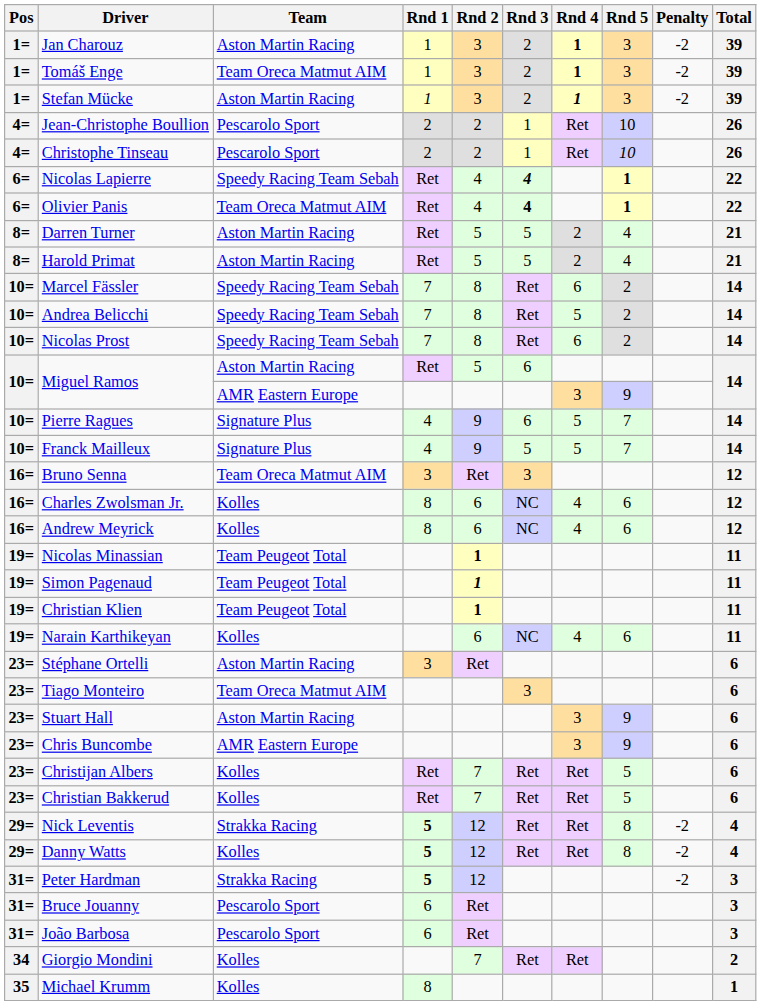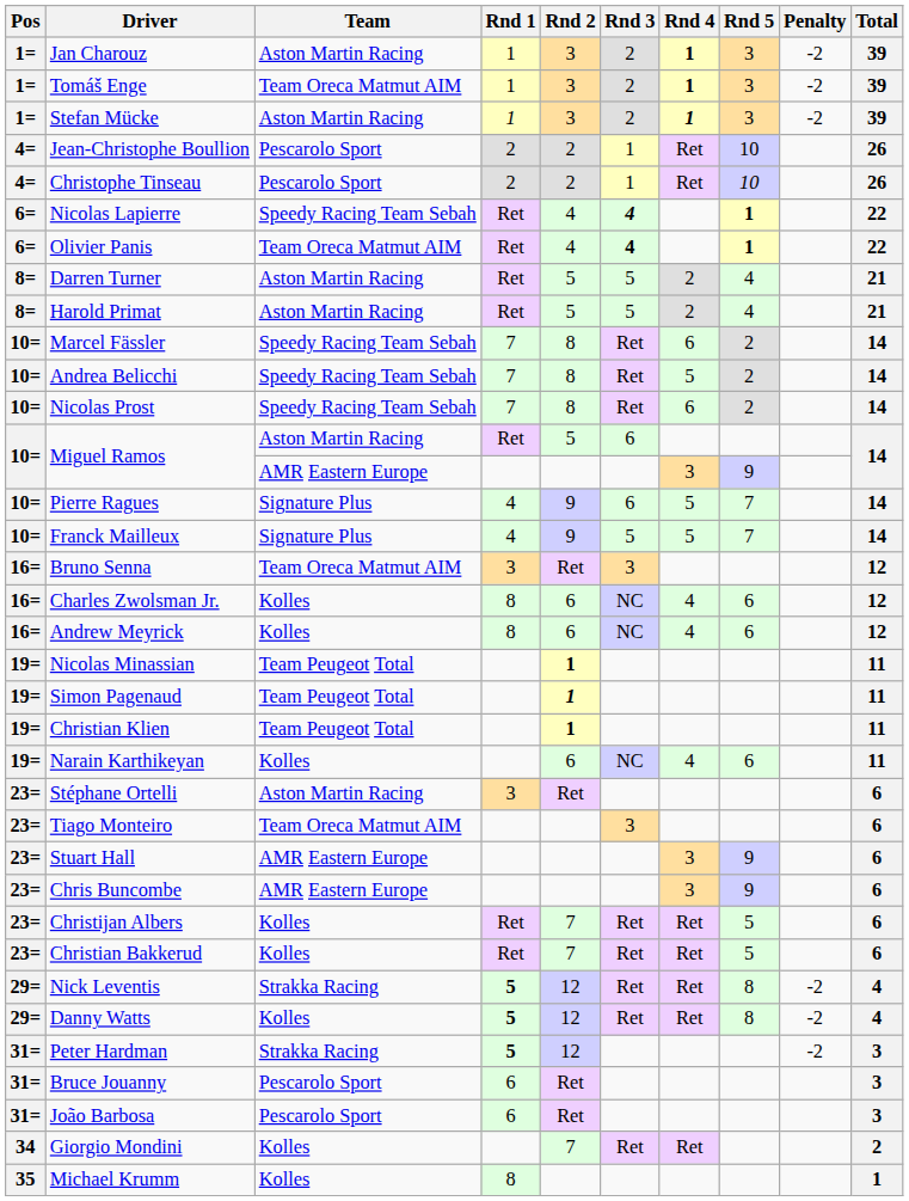 <table class="wikitable" style="font-size: 85%;">
 <tr>
 <th>Pos</th>
 <th>Driver</th>
 <th>Team</th>
 <th>Rnd 1</th>
 <th>Rnd 2</th>
 <th>Rnd 3</th>
 <th>Rnd 4</th>
 <th>Rnd 5</th>
 <th>Penalty</th>
 <th>Total</th>
 </tr>
 <tr>
 <th>1=</th>
 <td> <a href='#'>Jan Charouz</a></td>
 <td> <a href='#'>Aston Martin Racing</a></td>
 <td align="center" style="background:#FFFFBF;">1</td>
 <td align="center" style="background:#FFDF9F;">3</td>
 <td align="center" style="background:#DFDFDF;">2</td>
 <td align="center" style="background:#FFFFBF;"><strong>1</strong></td>
 <td align="center" style="background:#FFDF9F;">3</td>
 <td align=center>-2</td>
 <th align="center">39</th>
 </tr>
 <tr>
 <th>1=</th>
 <td> <a href='#'>Tomáš Enge</a></td>
 <td> <a href='#'>Team Oreca Matmut AIM</a></td>
 <td align="center" style="background:#FFFFBF;">1</td>
 <td align="center" style="background:#FFDF9F;">3</td>
 <td align="center" style="background:#DFDFDF;">2</td>
 <td align="center" style="background:#FFFFBF;"><strong>1</strong></td>
 <td align="center" style="background:#FFDF9F;">3</td>
 <td align=center>-2</td>
 <th align="center">39</th>
 </tr>
 <tr>
 <th>1=</th>
 <td> <a href='#'>Stefan Mücke</a></td>
 <td> <a href='#'>Aston Martin Racing</a></td>
 <td align="center" style="background:#FFFFBF;"><em>1</em></td>
 <td align="center" style="background:#FFDF9F;">3</td>
 <td align="center" style="background:#DFDFDF;">2</td>
 <td align="center" style="background:#FFFFBF;"><strong><em>1</em></strong></td>
 <td align="center" style="background:#FFDF9F;">3</td>
 <td align=center>-2</td>
 <th align="center">39</th>
 </tr>
 <tr>
 <th>4=</th>
 <td> <a href='#'>Jean-Christophe Boullion</a></td>
 <td> <a href='#'>Pescarolo Sport</a></td>
 <td align="center" style="background:#DFDFDF;">2</td>
 <td align="center" style="background:#DFDFDF;">2</td>
 <td align="center" style="background:#FFFFBF;">1</td>
 <td align="center" style="background:#EFCFFF;">Ret</td>
 <td align="center" style="background:#CFCFFF;">10</td>
 <td></td>
 <th align="center">26</th>
 </tr>
 <tr>
 <th>4=</th>
 <td> <a href='#'>Christophe Tinseau</a></td>
 <td> <a href='#'>Pescarolo Sport</a></td>
 <td align="center" style="background:#DFDFDF;">2</td>
 <td align="center" style="background:#DFDFDF;">2</td>
 <td align="center" style="background:#FFFFBF;">1</td>
 <td align="center" style="background:#EFCFFF;">Ret</td>
 <td align="center" style="background:#CFCFFF;"><em>10</em></td>
 <td></td>
 <th align="center">26</th>
 </tr>
 <tr>
 <th>6=</th>
 <td> <a href='#'>Nicolas Lapierre</a></td>
 <td> <a href='#'>Speedy Racing Team Sebah</a></td>
 <td align="center" style="background:#EFCFFF;">Ret</td>
 <td align="center" style="background:#DFFFDF;">4</td>
 <td align="center" style="background:#DFFFDF;"><strong><em>4</em></strong></td>
 <td></td>
 <td align="center" style="background:#FFFFBF;"><strong>1</strong></td>
 <td></td>
 <th align="center">22</th>
 </tr>
 <tr>
 <th>6=</th>
 <td> <a href='#'>Olivier Panis</a></td>
 <td> <a href='#'>Team Oreca Matmut AIM</a></td>
 <td align="center" style="background:#EFCFFF;">Ret</td>
 <td align="center" style="background:#DFFFDF;">4</td>
 <td align="center" style="background:#DFFFDF;"><strong>4</strong></td>
 <td></td>
 <td align="center" style="background:#FFFFBF;"><strong>1</strong></td>
 <td></td>
 <th align="center">22</th>
 </tr>
 <tr>
 <th>8=</th>
 <td> <a href='#'>Darren Turner</a></td>
 <td> <a href='#'>Aston Martin Racing</a></td>
 <td align="center" style="background:#EFCFFF;">Ret</td>
 <td align="center" style="background:#DFFFDF;">5</td>
 <td align="center" style="background:#DFFFDF;">5</td>
 <td align="center" style="background:#DFDFDF;">2</td>
 <td align="center" style="background:#DFFFDF;">4</td>
 <td></td>
 <th align="center">21</th>
 </tr>
 <tr>
 <th>8=</th>
 <td> <a href='#'>Harold Primat</a></td>
 <td> <a href='#'>Aston Martin Racing</a></td>
 <td align="center" style="background:#EFCFFF;">Ret</td>
 <td align="center" style="background:#DFFFDF;">5</td>
 <td align="center" style="background:#DFFFDF;">5</td>
 <td align="center" style="background:#DFDFDF;">2</td>
 <td align="center" style="background:#DFFFDF;">4</td>
 <td></td>
 <th align="center">21</th>
 </tr>
 <tr>
 <th>10=</th>
 <td> <a href='#'>Marcel Fässler</a></td>
 <td> <a href='#'>Speedy Racing Team Sebah</a></td>
 <td align="center" style="background:#DFFFDF;">7</td>
 <td align="center" style="background:#DFFFDF;">8</td>
 <td align="center" style="background:#EFCFFF;">Ret</td>
 <td align="center" style="background:#DFFFDF;">6</td>
 <td align="center" style="background:#DFDFDF;">2</td>
 <td></td>
 <th align="center">14</th>
 </tr>
 <tr>
 <th>10=</th>
 <td> <a href='#'>Andrea Belicchi</a></td>
 <td> <a href='#'>Speedy Racing Team Sebah</a></td>
 <td align="center" style="background:#DFFFDF;">7</td>
 <td align="center" style="background:#DFFFDF;">8</td>
 <td align="center" style="background:#EFCFFF;">Ret</td>
 <td align="center" style="background:#DFFFDF;">5</td>
 <td align="center" style="background:#DFDFDF;">2</td>
 <td></td>
 <th align="center">14</th>
 </tr>
 <tr>
 <th>10=</th>
 <td> <a href='#'>Nicolas Prost</a></td>
 <td> <a href='#'>Speedy Racing Team Sebah</a></td>
 <td align="center" style="background:#DFFFDF;">7</td>
 <td align="center" style="background:#DFFFDF;">8</td>
 <td align="center" style="background:#EFCFFF;">Ret</td>
 <td align="center" style="background:#DFFFDF;">6</td>
 <td align="center" style="background:#DFDFDF;">2</td>
 <td></td>
 <th align="center">14</th>
 </tr>
 <tr>
 <th rowspan=2>10=</th>
 <td rowspan=2> <a href='#'>Miguel Ramos</a></td>
 <td> <a href='#'>Aston Martin Racing</a></td>
 <td align="center" style="background:#EFCFFF;">Ret</td>
 <td align="center" style="background:#DFFFDF;">5</td>
 <td align="center" style="background:#DFFFDF;">6</td>
 <td></td>
 <td></td>
 <td></td>
 <th rowspan="2" align="center">14</th>
 </tr>
 <tr>
 <td> <a href='#'>AMR</a> <a href='#'>Eastern Europe</a></td>
 <td></td>
 <td></td>
 <td></td>
 <td align="center" style="background:#FFDF9F;">3</td>
 <td align="center" style="background:#CFCFFF;">9</td>
 <td></td>
 </tr>
 <tr>
 <th>10=</th>
 <td> <a href='#'>Pierre Ragues</a></td>
 <td> <a href='#'>Signature Plus</a></td>
 <td align="center" style="background:#DFFFDF;">4</td>
 <td align="center" style="background:#CFCFFF;">9</td>
 <td align="center" style="background:#DFFFDF;">6</td>
 <td align="center" style="background:#DFFFDF;">5</td>
 <td align="center" style="background:#DFFFDF;">7</td>
 <td></td>
 <th align="center">14</th>
 </tr>
 <tr>
 <th>10=</th>
 <td> <a href='#'>Franck Mailleux</a></td>
 <td> <a href='#'>Signature Plus</a></td>
 <td align="center" style="background:#DFFFDF;">4</td>
 <td align="center" style="background:#CFCFFF;">9</td>
 <td align="center" style="background:#DFFFDF;">5</td>
 <td align="center" style="background:#DFFFDF;">5</td>
 <td align="center" style="background:#DFFFDF;">7</td>
 <td></td>
 <th align="center">14</th>
 </tr>
 <tr>
 <th>16=</th>
 <td> <a href='#'>Bruno Senna</a></td>
 <td> <a href='#'>Team Oreca Matmut AIM</a></td>
 <td align="center" style="background:#FFDF9F;">3</td>
 <td align="center" style="background:#EFCFFF;">Ret</td>
 <td align="center" style="background:#FFDF9F;">3</td>
 <td></td>
 <td></td>
 <td></td>
 <th align="center">12</th>
 </tr>
 <tr>
 <th>16=</th>
 <td> <a href='#'>Charles Zwolsman Jr.</a></td>
 <td> <a href='#'>Kolles</a></td>
 <td align="center" style="background:#DFFFDF;">8</td>
 <td align="center" style="background:#DFFFDF;">6</td>
 <td align="center" style="background:#CFCFFF;">NC</td>
 <td align="center" style="background:#DFFFDF;">4</td>
 <td align="center" style="background:#DFFFDF;">6</td>
 <td></td>
 <th align="center">12</th>
 </tr>
 <tr>
 <th>16=</th>
 <td> <a href='#'>Andrew Meyrick</a></td>
 <td> <a href='#'>Kolles</a></td>
 <td align="center" style="background:#DFFFDF;">8</td>
 <td align="center" style="background:#DFFFDF;">6</td>
 <td align="center" style="background:#CFCFFF;">NC</td>
 <td align="center" style="background:#DFFFDF;">4</td>
 <td align="center" style="background:#DFFFDF;">6</td>
 <td></td>
 <th align="center">12</th>
 </tr>
 <tr>
 <th>19=</th>
 <td> <a href='#'>Nicolas Minassian</a></td>
 <td> <a href='#'>Team Peugeot</a> <a href='#'>Total</a></td>
 <td></td>
 <td align="center" style="background:#FFFFBF;"><strong>1</strong></td>
 <td></td>
 <td></td>
 <td></td>
 <td></td>
 <th align="center">11</th>
 </tr>
 <tr>
 <th>19=</th>
 <td> <a href='#'>Simon Pagenaud</a></td>
 <td> <a href='#'>Team Peugeot</a> <a href='#'>Total</a></td>
 <td></td>
 <td align="center" style="background:#FFFFBF;"><strong><em>1</em></strong></td>
 <td></td>
 <td></td>
 <td></td>
 <td></td>
 <th align="center">11</th>
 </tr>
 <tr>
 <th>19=</th>
 <td> <a href='#'>Christian Klien</a></td>
 <td> <a href='#'>Team Peugeot</a> <a href='#'>Total</a></td>
 <td></td>
 <td align="center" style="background:#FFFFBF;"><strong>1</strong></td>
 <td></td>
 <td></td>
 <td></td>
 <td></td>
 <th align="center">11</th>
 </tr>
 <tr>
 <th>19=</th>
 <td> <a href='#'>Narain Karthikeyan</a></td>
 <td> <a href='#'>Kolles</a></td>
 <td></td>
 <td align="center" style="background:#DFFFDF;">6</td>
 <td align="center" style="background:#CFCFFF;">NC</td>
 <td align="center" style="background:#DFFFDF;">4</td>
 <td align="center" style="background:#DFFFDF;">6</td>
 <td></td>
 <th align="center">11</th>
 </tr>
 <tr>
 <th>23=</th>
 <td> <a href='#'>Stéphane Ortelli</a></td>
 <td> <a href='#'>Aston Martin Racing</a></td>
 <td align="center" style="background:#FFDF9F;">3</td>
 <td align="center" style="background:#EFCFFF;">Ret</td>
 <td></td>
 <td></td>
 <td></td>
 <td></td>
 <th align="center">6</th>
 </tr>
 <tr>
 <th>23=</th>
 <td> <a href='#'>Tiago Monteiro</a></td>
 <td> <a href='#'>Team Oreca Matmut AIM</a></td>
 <td></td>
 <td></td>
 <td align="center" style="background:#FFDF9F;">3</td>
 <td></td>
 <td></td>
 <td></td>
 <th align="center">6</th>
 </tr>
 <tr>
 <th>23=</th>
 <td> <a href='#'>Stuart Hall</a></td>
-<td> <a href='#'>Aston Martin Racing</a></td>
+<td> <a href='#'>AMR</a> <a href='#'>Eastern Europe</a></td>
 <td></td>
 <td></td>
 <td></td>
 <td align="center" style="background:#FFDF9F;">3</td>
 <td align="center" style="background:#CFCFFF;">9</td>
 <td></td>
 <th align="center">6</th>
 </tr>
 <tr>
 <th>23=</th>
 <td> <a href='#'>Chris Buncombe</a></td>
 <td> <a href='#'>AMR</a> <a href='#'>Eastern Europe</a></td>
 <td></td>
 <td></td>
 <td></td>
 <td align="center" style="background:#FFDF9F;">3</td>
 <td align="center" style="background:#CFCFFF;">9</td>
 <td></td>
 <th align="center">6</th>
 </tr>
 <tr>
 <th>23=</th>
 <td> <a href='#'>Christijan Albers</a></td>
 <td> <a href='#'>Kolles</a></td>
 <td align="center" style="background:#EFCFFF;">Ret</td>
 <td align="center" style="background:#DFFFDF;">7</td>
 <td align="center" style="background:#EFCFFF;">Ret</td>
 <td align="center" style="background:#EFCFFF;">Ret</td>
 <td align="center" style="background:#DFFFDF;">5</td>
 <td></td>
 <th align="center">6</th>
 </tr>
 <tr>
 <th>23=</th>
 <td> <a href='#'>Christian Bakkerud</a></td>
 <td> <a href='#'>Kolles</a></td>
 <td align="center" style="background:#EFCFFF;">Ret</td>
 <td align="center" style="background:#DFFFDF;">7</td>
 <td align="center" style="background:#EFCFFF;">Ret</td>
 <td align="center" style="background:#EFCFFF;">Ret</td>
 <td align="center" style="background:#DFFFDF;">5</td>
 <td></td>
 <th align="center">6</th>
 </tr>
 <tr>
 <th>29=</th>
 <td> <a href='#'>Nick Leventis</a></td>
 <td> <a href='#'>Strakka Racing</a></td>
 <td align="center" style="background:#DFFFDF;"><strong>5</strong></td>
 <td align="center" style="background:#CFCFFF;">12</td>
 <td align="center" style="background:#EFCFFF;">Ret</td>
 <td align="center" style="background:#EFCFFF;">Ret</td>
 <td align="center" style="background:#DFFFDF;">8</td>
 <td align=center>-2</td>
 <th align="center">4</th>
 </tr>
 <tr>
 <th>29=</th>
 <td> <a href='#'>Danny Watts</a></td>
 <td> <a href='#'>Kolles</a></td>
 <td align="center" style="background:#DFFFDF;"><strong>5</strong></td>
 <td align="center" style="background:#CFCFFF;">12</td>
 <td align="center" style="background:#EFCFFF;">Ret</td>
 <td align="center" style="background:#EFCFFF;">Ret</td>
 <td align="center" style="background:#DFFFDF;">8</td>
 <td align=center>-2</td>
 <th align="center">4</th>
 </tr>
 <tr>
 <th>31=</th>
 <td> <a href='#'>Peter Hardman</a></td>
 <td> <a href='#'>Strakka Racing</a></td>
 <td align="center" style="background:#DFFFDF;"><strong>5</strong></td>
 <td align="center" style="background:#CFCFFF;">12</td>
 <td></td>
 <td></td>
 <td></td>
 <td align=center>-2</td>
 <th align="center">3</th>
 </tr>
 <tr>
 <th>31=</th>
 <td> <a href='#'>Bruce Jouanny</a></td>
 <td> <a href='#'>Pescarolo Sport</a></td>
 <td align="center" style="background:#DFFFDF;">6</td>
 <td align="center" style="background:#EFCFFF;">Ret</td>
 <td></td>
 <td></td>
 <td></td>
 <td></td>
 <th align="center">3</th>
 </tr>
 <tr>
 <th>31=</th>
 <td> <a href='#'>João Barbosa</a></td>
 <td> <a href='#'>Pescarolo Sport</a></td>
 <td align="center" style="background:#DFFFDF;">6</td>
 <td align="center" style="background:#EFCFFF;">Ret</td>
 <td></td>
 <td></td>
 <td></td>
 <td></td>
 <th align="center">3</th>
 </tr>
 <tr>
 <th>34</th>
 <td> <a href='#'>Giorgio Mondini</a></td>
 <td> <a href='#'>Kolles</a></td>
 <td></td>
 <td align="center" style="background:#DFFFDF;">7</td>
 <td align="center" style="background:#EFCFFF;">Ret</td>
 <td align="center" style="background:#EFCFFF;">Ret</td>
 <td></td>
 <td></td>
 <th align="center">2</th>
 </tr>
 <tr>
 <th>35</th>
 <td> <a href='#'>Michael Krumm</a></td>
 <td> <a href='#'>Kolles</a></td>
 <td align="center" style="background:#DFFFDF;">8</td>
 <td></td>
 <td></td>
 <td></td>
 <td></td>
 <td></td>
 <th align="center">1</th>
 </tr>
 </table>
